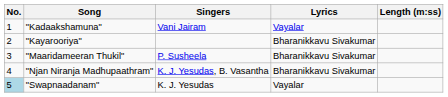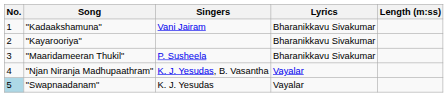 <table class="wikitable" style="font-size:95%;">
 <tr>
 <th>No.</th>
 <th>Song</th>
 <th>Singers</th>
 <th>Lyrics</th>
 <th>Length (m:ss)</th>
 </tr>
 <tr>
 <td>1</td>
 <td>"Kadaakshamuna"</td>
 <td><a href='#'>Vani Jairam</a></td>
-<td><a href='#'>Vayalar</a></td>
+<td>Bharanikkavu Sivakumar</td>
 <td></td>
 </tr>
 <tr>
 <td>2</td>
 <td>"Kayarooriya"</td>
 <td></td>
 <td>Bharanikkavu Sivakumar</td>
 <td></td>
 </tr>
 <tr>
 <td>3</td>
 <td>"Maaridameeran Thukil"</td>
 <td><a href='#'>P. Susheela</a></td>
 <td>Bharanikkavu Sivakumar</td>
 <td></td>
 </tr>
 <tr>
 <td>4</td>
 <td>"Njan Niranja Madhupaathram"</td>
 <td><a href='#'>K. J. Yesudas</a>, B. Vasantha</td>
-<td>Bharanikkavu Sivakumar</td>
+<td><a href='#'>Vayalar</a></td>
 <td></td>
 </tr>
 <tr>
 <td style="background: lightblue;">5</td>
 <td>"Swapnaadanam"</td>
 <td>K. J. Yesudas</td>
 <td>Vayalar</td>
 <td></td>
 </tr>
 </table>
